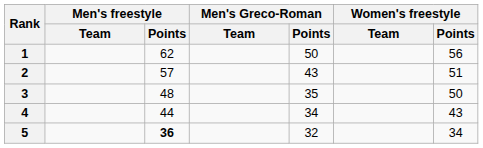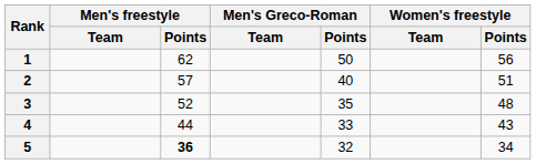 <table class="wikitable" style="text-align:center;">
 <tr>
 <th rowspan="2" width="50">Rank</th>
 <th colspan="2">Men's freestyle</th>
 <th colspan="2">Men's Greco-Roman</th>
 <th colspan="2">Women's freestyle</th>
 </tr>
 <tr>
 <th width="200">Team</th>
 <th width="50">Points</th>
 <th width="200">Team</th>
 <th width="50">Points</th>
 <th width="200">Team</th>
 <th width="50">Points</th>
 </tr>
 <tr>
 <th>1</th>
 <td align="left"></td>
 <td>62</td>
 <td align="left"></td>
 <td>50</td>
 <td align="left"></td>
 <td>56</td>
 </tr>
 <tr>
 <th>2</th>
 <td align="left"></td>
 <td>57</td>
 <td align="left"></td>
-<td>43</td>
+<td>40</td>
 <td align="left"></td>
 <td>51</td>
 </tr>
 <tr>
 <th>3</th>
 <td align="left"></td>
-<td>48</td>
+<td>52</td>
 <td align="left"></td>
 <td>35</td>
 <td align="left"></td>
-<td>50</td>
+<td>48</td>
 </tr>
 <tr>
 <th>4</th>
 <td align="left"></td>
 <td>44</td>
 <td align="left"></td>
-<td>34</td>
+<td>33</td>
 <td align="left"></td>
 <td>43</td>
 </tr>
 <tr>
 <th>5</th>
 <td align="left"></td>
 <td><strong>36</strong></td>
 <td align="left"></td>
 <td>32</td>
 <td align="left"></td>
 <td>34</td>
 </tr>
 </table>
